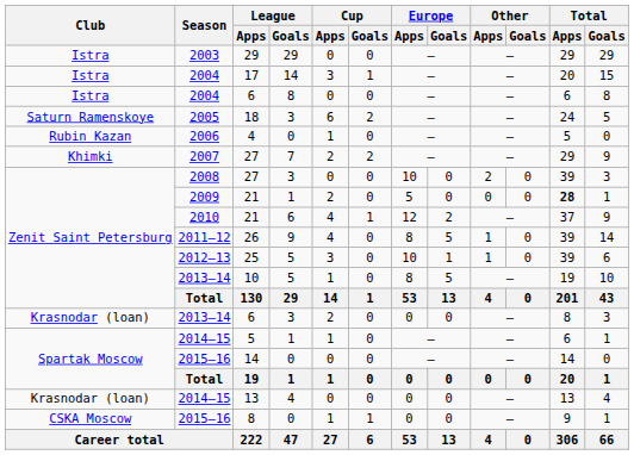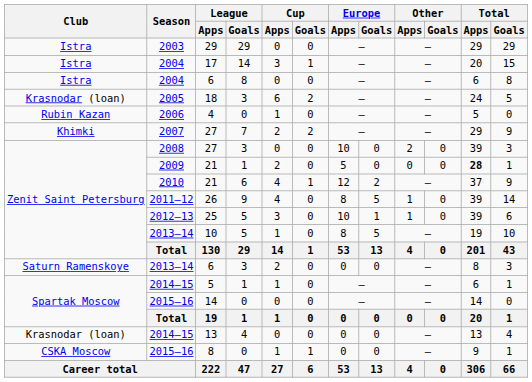 <table class="wikitable" style="text-align:center">
 <tr>
 <th rowspan="2">Club</th>
 <th rowspan="2">Season</th>
 <th colspan="2">League</th>
 <th colspan="2">Cup</th>
 <th colspan="2"><a href='#'>Europe</a></th>
 <th colspan="2">Other</th>
 <th colspan="2">Total</th>
 </tr>
 <tr>
 <th>Apps</th>
 <th>Goals</th>
 <th>Apps</th>
 <th>Goals</th>
 <th>Apps</th>
 <th>Goals</th>
 <th>Apps</th>
 <th>Goals</th>
 <th>Apps</th>
 <th>Goals</th>
 </tr>
 <tr>
 <td><a href='#'>Istra</a></td>
 <td><a href='#'>2003</a></td>
 <td>29</td>
 <td>29</td>
 <td>0</td>
 <td>0</td>
 <td colspan="2">–</td>
 <td colspan="2">–</td>
 <td>29</td>
 <td>29</td>
 </tr>
 <tr>
 <td><a href='#'>Istra</a></td>
 <td><a href='#'>2004</a></td>
 <td>17</td>
 <td>14</td>
 <td>3</td>
 <td>1</td>
 <td colspan="2">–</td>
 <td colspan="2">–</td>
 <td>20</td>
 <td>15</td>
 </tr>
 <tr>
 <td><a href='#'>Istra</a></td>
 <td><a href='#'>2004</a></td>
 <td>6</td>
 <td>8</td>
 <td>0</td>
 <td>0</td>
 <td colspan="2">–</td>
 <td colspan="2">–</td>
 <td>6</td>
 <td>8</td>
 </tr>
 <tr>
-<td><a href='#'>Saturn Ramenskoye</a></td>
+<td><a href='#'>Krasnodar</a> (loan)</td>
 <td><a href='#'>2005</a></td>
 <td>18</td>
 <td>3</td>
 <td>6</td>
 <td>2</td>
 <td colspan="2">–</td>
 <td colspan="2">–</td>
 <td>24</td>
 <td>5</td>
 </tr>
 <tr>
 <td><a href='#'>Rubin Kazan</a></td>
 <td><a href='#'>2006</a></td>
 <td>4</td>
 <td>0</td>
 <td>1</td>
 <td>0</td>
 <td colspan="2">–</td>
 <td colspan="2">–</td>
 <td>5</td>
 <td>0</td>
 </tr>
 <tr>
 <td><a href='#'>Khimki</a></td>
 <td><a href='#'>2007</a></td>
 <td>27</td>
 <td>7</td>
 <td>2</td>
 <td>2</td>
 <td colspan="2">–</td>
 <td colspan="2">–</td>
 <td>29</td>
 <td>9</td>
 </tr>
 <tr>
 <td rowspan="7"><a href='#'>Zenit Saint Petersburg</a></td>
 <td><a href='#'>2008</a></td>
 <td>27</td>
 <td>3</td>
 <td>0</td>
 <td>0</td>
 <td>10</td>
 <td>0</td>
 <td>2</td>
 <td>0</td>
 <td>39</td>
 <td>3</td>
 </tr>
 <tr>
 <td><a href='#'>2009</a></td>
 <td>21</td>
 <td>1</td>
 <td>2</td>
 <td>0</td>
 <td>5</td>
 <td>0</td>
 <td>0</td>
 <td>0</td>
 <td><strong>28</strong></td>
 <td>1</td>
 </tr>
 <tr>
 <td><a href='#'>2010</a></td>
 <td>21</td>
 <td>6</td>
 <td>4</td>
 <td>1</td>
 <td>12</td>
 <td>2</td>
 <td colspan="2">–</td>
 <td>37</td>
 <td>9</td>
 </tr>
 <tr>
 <td><a href='#'>2011–12</a></td>
 <td>26</td>
 <td>9</td>
 <td>4</td>
 <td>0</td>
 <td>8</td>
 <td>5</td>
 <td>1</td>
 <td>0</td>
 <td>39</td>
 <td>14</td>
 </tr>
 <tr>
 <td><a href='#'>2012–13</a></td>
 <td>25</td>
 <td>5</td>
 <td>3</td>
 <td>0</td>
 <td>10</td>
 <td>1</td>
 <td>1</td>
 <td>0</td>
 <td>39</td>
 <td>6</td>
 </tr>
 <tr>
 <td><a href='#'>2013–14</a></td>
 <td>10</td>
 <td>5</td>
 <td>1</td>
 <td>0</td>
 <td>8</td>
 <td>5</td>
 <td colspan="2">–</td>
 <td>19</td>
 <td>10</td>
 </tr>
 <tr>
 <th>Total</th>
 <th>130</th>
 <th>29</th>
 <th>14</th>
 <th>1</th>
 <th>53</th>
 <th>13</th>
 <th>4</th>
 <th>0</th>
 <th>201</th>
 <th>43</th>
 </tr>
 <tr>
-<td><a href='#'>Krasnodar</a> (loan)</td>
+<td><a href='#'>Saturn Ramenskoye</a></td>
 <td><a href='#'>2013–14</a></td>
 <td>6</td>
 <td>3</td>
 <td>2</td>
 <td>0</td>
 <td>0</td>
 <td>0</td>
 <td colspan="2">–</td>
 <td>8</td>
 <td>3</td>
 </tr>
 <tr>
 <td rowspan="3"><a href='#'>Spartak Moscow</a></td>
 <td><a href='#'>2014–15</a></td>
 <td>5</td>
 <td>1</td>
 <td>1</td>
 <td>0</td>
 <td colspan="2">–</td>
 <td colspan="2">–</td>
 <td>6</td>
 <td>1</td>
 </tr>
 <tr>
 <td><a href='#'>2015–16</a></td>
 <td>14</td>
 <td>0</td>
 <td>0</td>
 <td>0</td>
 <td colspan="2">–</td>
 <td colspan="2">–</td>
 <td>14</td>
 <td>0</td>
 </tr>
 <tr>
 <th>Total</th>
 <th>19</th>
 <th>1</th>
 <th>1</th>
 <th>0</th>
 <th>0</th>
 <th>0</th>
 <th>0</th>
 <th>0</th>
 <th>20</th>
 <th>1</th>
 </tr>
 <tr>
 <td>Krasnodar (loan)</td>
 <td><a href='#'>2014–15</a></td>
 <td>13</td>
 <td>4</td>
 <td>0</td>
 <td>0</td>
 <td>0</td>
 <td>0</td>
 <td colspan="2">–</td>
 <td>13</td>
 <td>4</td>
 </tr>
 <tr>
 <td><a href='#'>CSKA Moscow</a></td>
 <td><a href='#'>2015–16</a></td>
 <td>8</td>
 <td>0</td>
 <td>1</td>
 <td>1</td>
 <td>0</td>
 <td>0</td>
 <td colspan="2">–</td>
 <td>9</td>
 <td>1</td>
 </tr>
 <tr>
 <th colspan="2">Career total</th>
 <th>222</th>
 <th>47</th>
 <th>27</th>
 <th>6</th>
 <th>53</th>
 <th>13</th>
 <th>4</th>
 <th>0</th>
 <th>306</th>
 <th>66</th>
 </tr>
 </table>
